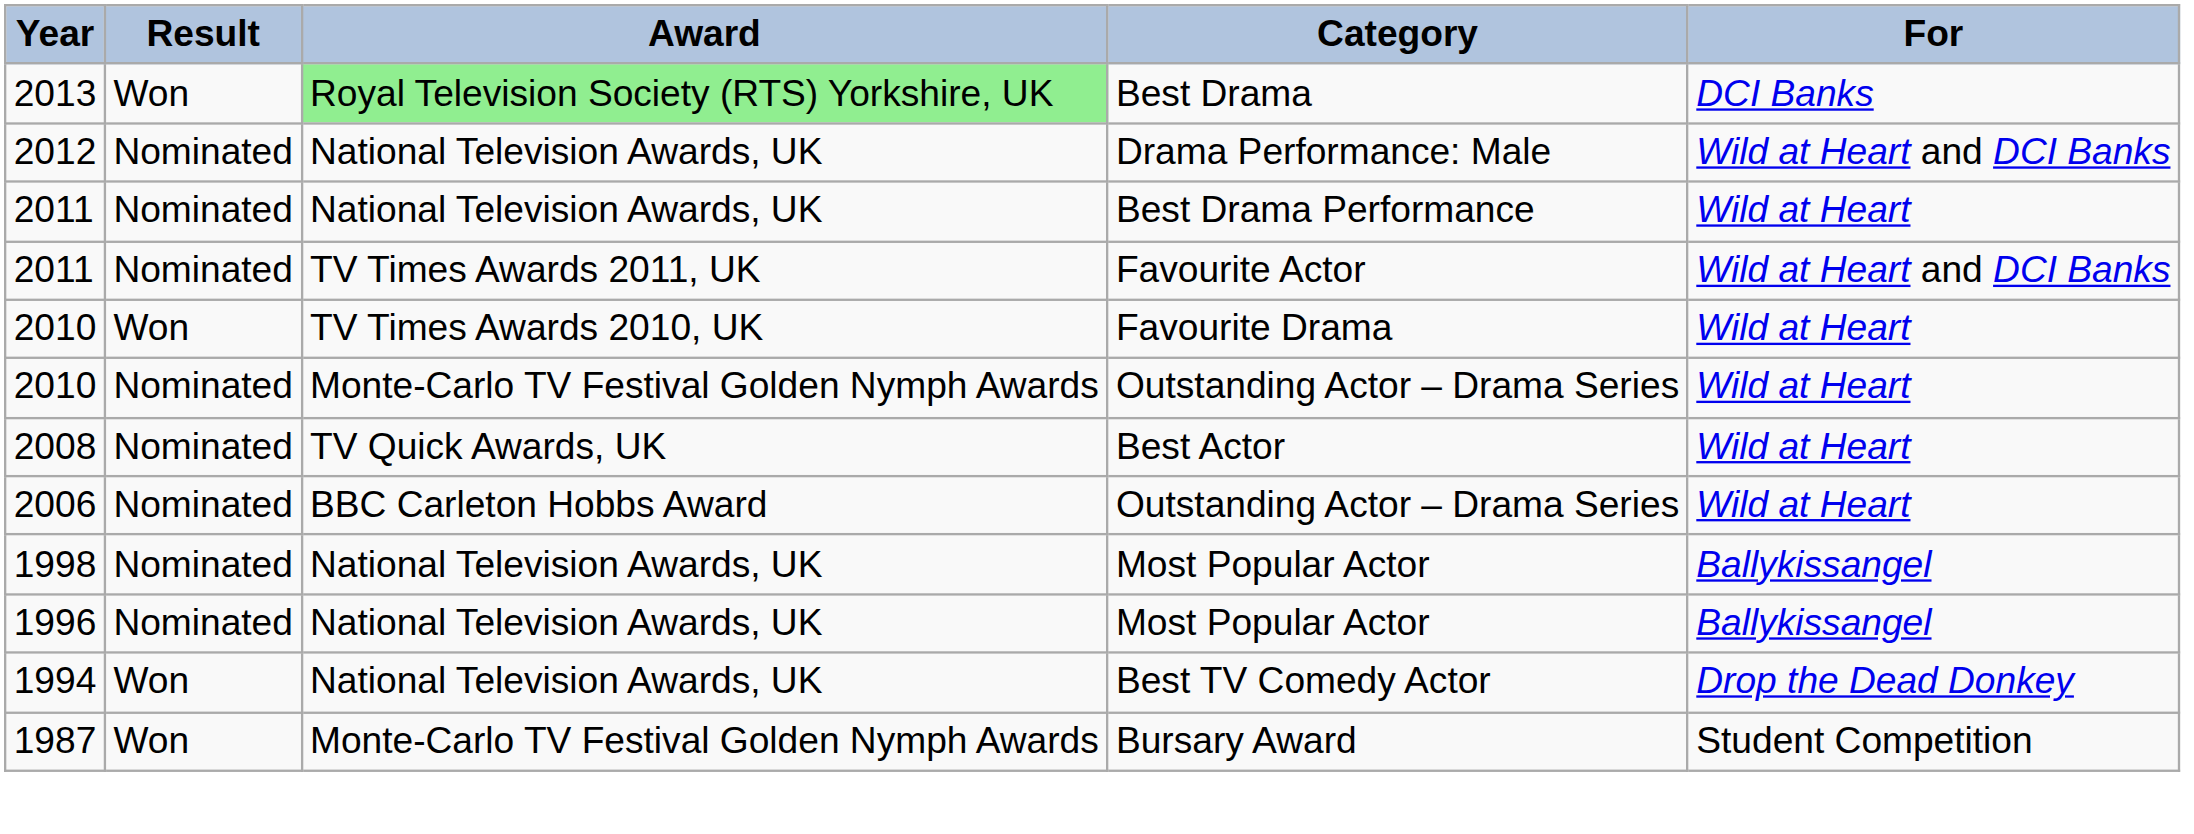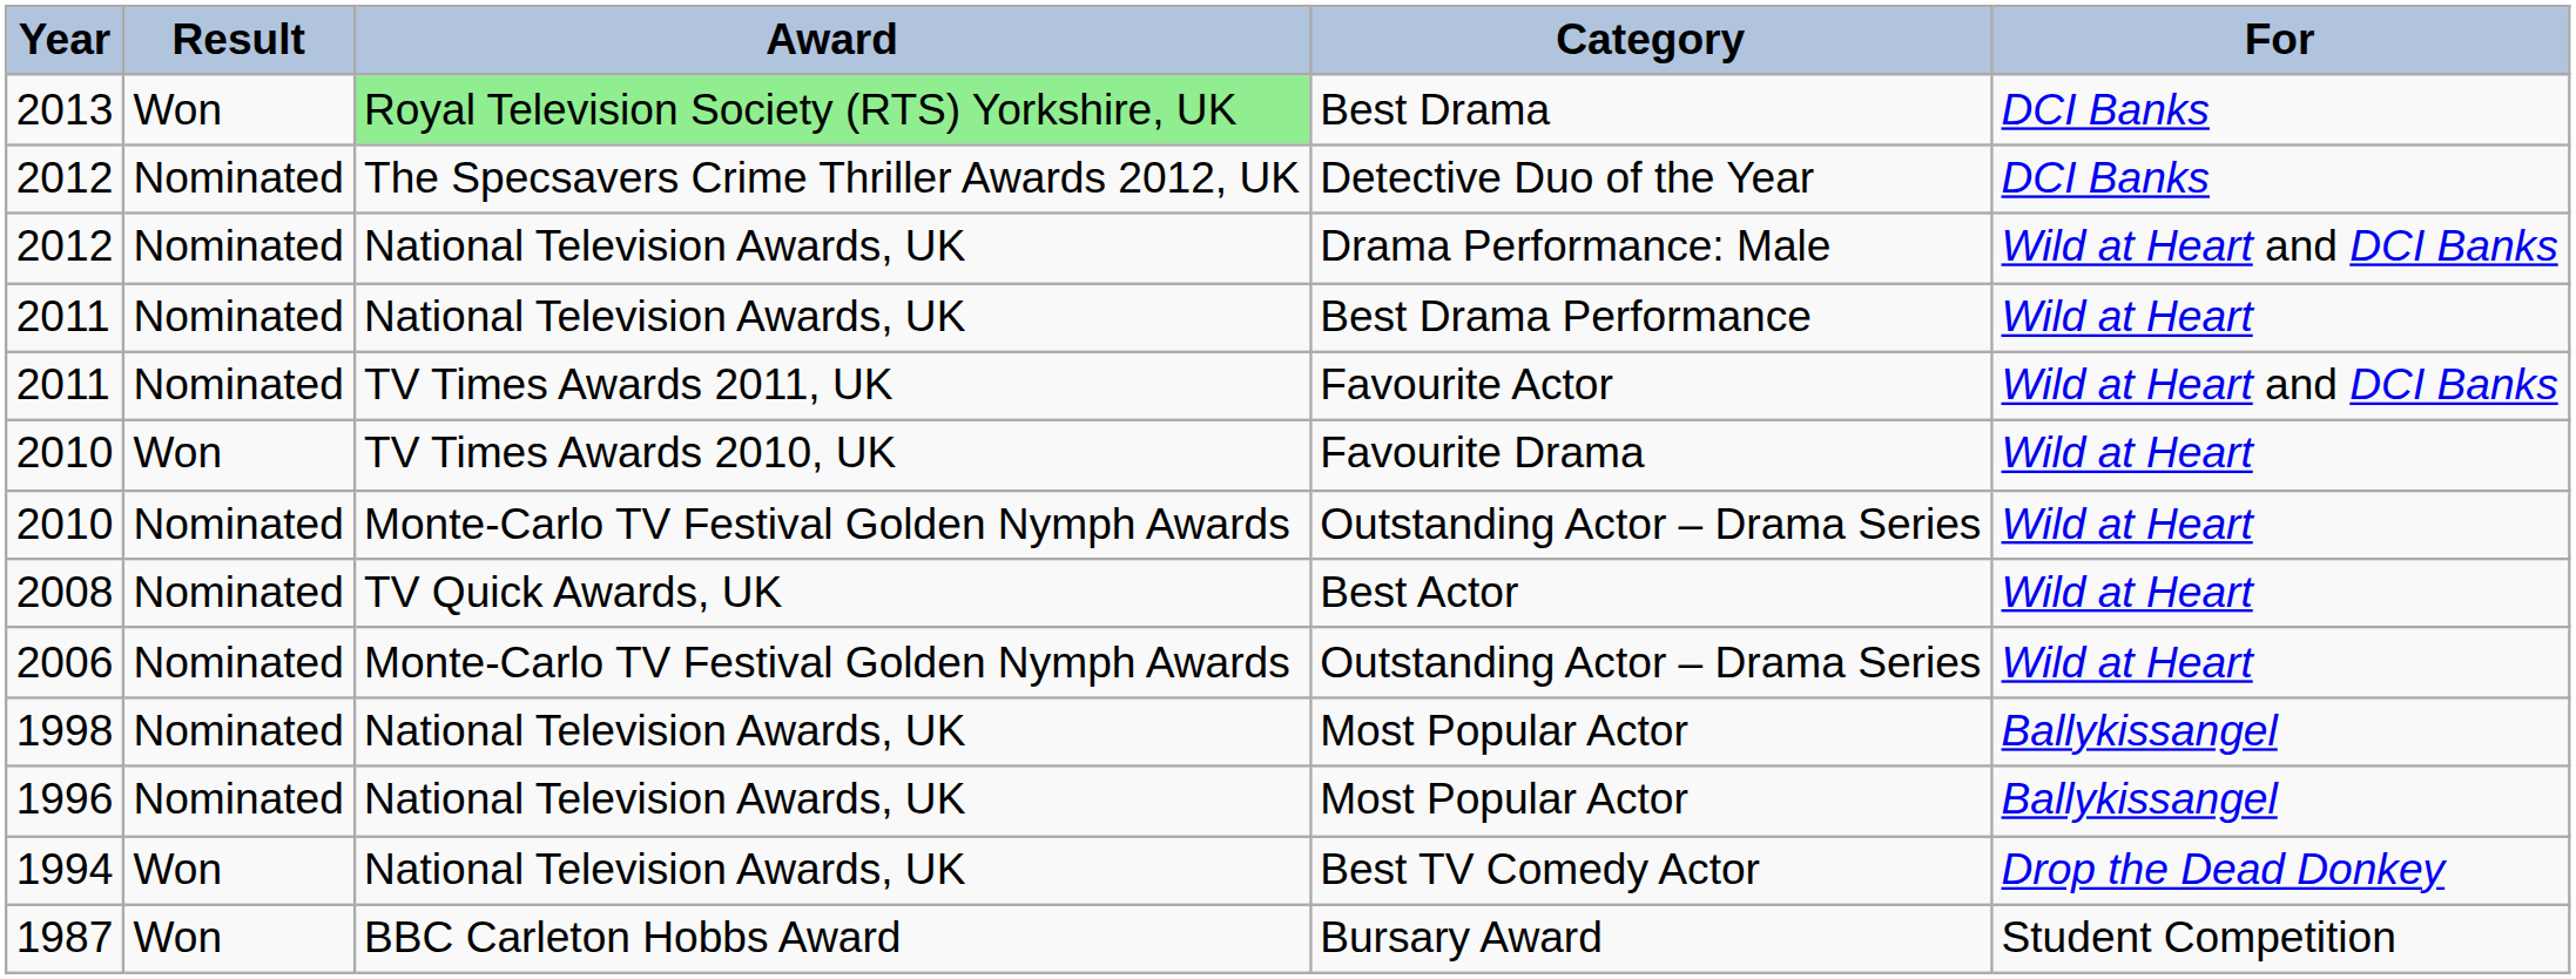 <table class="wikitable" width="!00%">
 <tr>
 <th style="background:#B0C4DE;">Year</th>
 <th style="background:#B0C4DE;">Result</th>
 <th style="background:#B0C4DE;">Award</th>
 <th style="background:#B0C4DE;">Category</th>
 <th style="background:#B0C4DE;">For</th>
 </tr>
 <tr valign="top">
 <td>2013</td>
 <td>Won</td>
 <td style="background: lightgreen;">Royal Television Society (RTS) Yorkshire, UK</td>
 <td>Best Drama</td>
+<td><em><a href='#'>DCI Banks</a></em></td>
+</tr>
+<tr valign="top">
+<td>2012</td>
+<td>Nominated</td>
+<td>The Specsavers Crime Thriller Awards 2012, UK</td>
+<td>Detective Duo of the Year</td>
 <td><em><a href='#'>DCI Banks</a></em></td>
 </tr>
 <tr valign="top">
 <td>2012</td>
 <td>Nominated</td>
 <td>National Television Awards, UK</td>
 <td>Drama Performance: Male</td>
 <td><em><a href='#'>Wild at Heart</a></em> and <em><a href='#'>DCI Banks</a></em></td>
 </tr>
 <tr valign="top">
 <td>2011</td>
 <td>Nominated</td>
 <td>National Television Awards, UK</td>
 <td>Best Drama Performance</td>
 <td><em><a href='#'>Wild at Heart</a></em></td>
 </tr>
 <tr valign="top">
 <td>2011</td>
 <td>Nominated</td>
 <td>TV Times Awards 2011, UK</td>
 <td>Favourite Actor</td>
 <td><em><a href='#'>Wild at Heart</a></em> and <em><a href='#'>DCI Banks</a></em></td>
 </tr>
 <tr valign="top">
 <td>2010</td>
 <td>Won</td>
 <td>TV Times Awards 2010, UK</td>
 <td>Favourite Drama</td>
 <td><em><a href='#'>Wild at Heart</a></em></td>
 </tr>
 <tr valign="top">
 <td>2010</td>
 <td>Nominated</td>
 <td>Monte-Carlo TV Festival Golden Nymph Awards</td>
 <td>Outstanding Actor – Drama Series</td>
 <td><em><a href='#'>Wild at Heart</a></em></td>
 </tr>
 <tr valign="top">
 <td>2008</td>
 <td>Nominated</td>
 <td>TV Quick Awards, UK</td>
 <td>Best Actor</td>
 <td><em><a href='#'>Wild at Heart</a></em></td>
 </tr>
 <tr valign="top">
 <td>2006</td>
 <td>Nominated</td>
-<td>BBC Carleton Hobbs Award</td>
+<td>Monte-Carlo TV Festival Golden Nymph Awards</td>
 <td>Outstanding Actor – Drama Series</td>
 <td><em><a href='#'>Wild at Heart</a></em></td>
 </tr>
 <tr valign="top">
 <td>1998</td>
 <td>Nominated</td>
 <td>National Television Awards, UK</td>
 <td>Most Popular Actor</td>
 <td><em><a href='#'>Ballykissangel</a></em></td>
 </tr>
 <tr valign="top">
 <td>1996</td>
 <td>Nominated</td>
 <td>National Television Awards, UK</td>
 <td>Most Popular Actor</td>
 <td><em><a href='#'>Ballykissangel</a></em></td>
 </tr>
 <tr valign="top">
 <td>1994</td>
 <td>Won</td>
 <td>National Television Awards, UK</td>
 <td>Best TV Comedy Actor</td>
 <td><em><a href='#'>Drop the Dead Donkey</a></em></td>
 </tr>
 <tr valign="top">
 <td>1987</td>
 <td>Won</td>
-<td>Monte-Carlo TV Festival Golden Nymph Awards</td>
+<td>BBC Carleton Hobbs Award</td>
 <td>Bursary Award</td>
 <td>Student Competition</td>
 </tr>
 </table>
